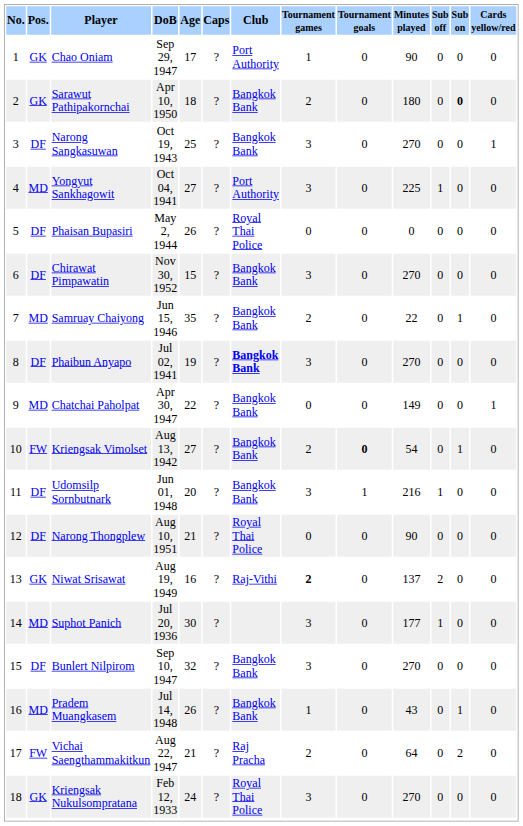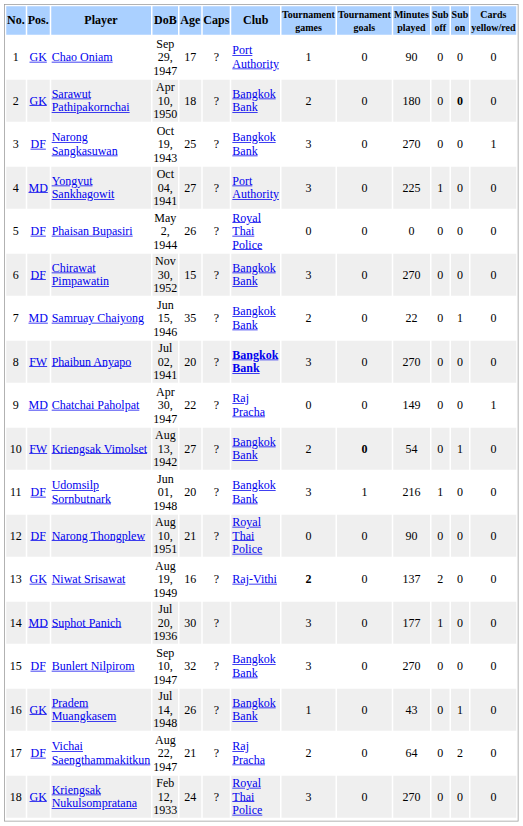 <table border="0" width="100%" style="border: 1px solid #999; background-color:#FFFFFF; text-align:center">
 <tr align="center" bgcolor="#AAD0FF">
 <th width=4%>No.</th>
 <th width=4%>Pos.</th>
 <th width=23%>Player</th>
 <th width=12%>DoB</th>
 <th width=4%>Age</th>
 <th width=4%>Caps</th>
 <th width=21%>Club</th>
 <th width=6%><small>Tournament<br>games</small></th>
 <th width=6%><small>Tournament<br>goals</small></th>
 <th width=4%><small>Minutes<br>played</small></th>
 <th width=4%><small>Sub off</small></th>
 <th width=4%><small>Sub on</small></th>
 <th width=4%><small>Cards<br>yellow/red</small></th>
 </tr>
 <tr>
 <td>1</td>
 <td><a href='#'>GK</a></td>
 <td align="left"><a href='#'>Chao Oniam</a></td>
 <td>Sep 29, 1947</td>
 <td>17</td>
 <td>?</td>
 <td align="left"> <a href='#'>Port Authority</a></td>
 <td>1</td>
 <td>0</td>
 <td>90</td>
 <td>0</td>
 <td>0</td>
 <td>0</td>
 </tr>
 <tr bgcolor="#EFEFEF">
 <td>2</td>
 <td><a href='#'>GK</a></td>
 <td align="left"><a href='#'>Sarawut Pathipakornchai</a></td>
 <td>Apr 10, 1950</td>
 <td>18</td>
 <td>?</td>
 <td align="left"> <a href='#'>Bangkok Bank</a></td>
 <td>2</td>
 <td>0</td>
 <td>180</td>
 <td>0</td>
 <td><strong>0</strong></td>
 <td>0</td>
 </tr>
 <tr>
 <td>3</td>
 <td><a href='#'>DF</a></td>
 <td align="left"><a href='#'>Narong Sangkasuwan</a></td>
 <td>Oct 19, 1943</td>
 <td>25</td>
 <td>?</td>
 <td align="left"> <a href='#'>Bangkok Bank</a></td>
 <td>3</td>
 <td>0</td>
 <td>270</td>
 <td>0</td>
 <td>0</td>
 <td>1</td>
 </tr>
 <tr bgcolor="#EFEFEF">
 <td>4</td>
 <td><a href='#'>MD</a></td>
 <td align="left"><a href='#'>Yongyut Sankhagowit</a></td>
 <td>Oct 04, 1941</td>
 <td>27</td>
 <td>?</td>
 <td align="left"> <a href='#'>Port Authority</a></td>
 <td>3</td>
 <td>0</td>
 <td>225</td>
 <td>1</td>
 <td>0</td>
 <td>0</td>
 </tr>
 <tr>
 <td>5</td>
 <td><a href='#'>DF</a></td>
 <td align="left"><a href='#'>Phaisan Bupasiri</a></td>
 <td>May 2, 1944</td>
 <td>26</td>
 <td>?</td>
 <td align="left"> <a href='#'>Royal Thai Police</a></td>
 <td>0</td>
 <td>0</td>
 <td>0</td>
 <td>0</td>
 <td>0</td>
 <td>0</td>
 </tr>
 <tr bgcolor="#EFEFEF">
 <td>6</td>
 <td><a href='#'>DF</a></td>
 <td align="left"><a href='#'>Chirawat Pimpawatin</a></td>
 <td>Nov 30, 1952</td>
 <td>15</td>
 <td>?</td>
 <td align="left"> <a href='#'>Bangkok Bank</a></td>
 <td>3</td>
 <td>0</td>
 <td>270</td>
 <td>0</td>
 <td>0</td>
 <td>0</td>
 </tr>
 <tr>
 <td>7</td>
 <td><a href='#'>MD</a></td>
 <td align="left"><a href='#'>Samruay Chaiyong</a></td>
 <td>Jun 15, 1946</td>
 <td>35</td>
 <td>?</td>
 <td align="left"> <a href='#'>Bangkok Bank</a></td>
 <td>2</td>
 <td>0</td>
 <td>22</td>
 <td>0</td>
 <td>1</td>
 <td>0</td>
 </tr>
 <tr bgcolor="#EFEFEF">
 <td>8</td>
-<td><a href='#'>DF</a></td>
+<td><a href='#'>FW</a></td>
 <td align="left"><a href='#'>Phaibun Anyapo</a></td>
 <td>Jul 02, 1941</td>
-<td>19</td>
+<td>20</td>
 <td>?</td>
 <td align="left"><strong> <a href='#'>Bangkok Bank</a></strong></td>
 <td>3</td>
 <td>0</td>
 <td>270</td>
 <td>0</td>
 <td>0</td>
 <td>0</td>
 </tr>
 <tr>
 <td>9</td>
 <td><a href='#'>MD</a></td>
 <td align="left"><a href='#'>Chatchai Paholpat</a></td>
 <td>Apr 30, 1947</td>
 <td>22</td>
 <td>?</td>
-<td align="left"> <a href='#'>Bangkok Bank</a></td>
+<td align="left"> <a href='#'>Raj Pracha</a></td>
 <td>0</td>
 <td>0</td>
 <td>149</td>
 <td>0</td>
 <td>0</td>
 <td>1</td>
 </tr>
 <tr bgcolor="#EFEFEF">
 <td>10</td>
 <td><a href='#'>FW</a></td>
 <td align="left"><a href='#'>Kriengsak Vimolset</a></td>
 <td>Aug 13, 1942</td>
 <td>27</td>
 <td>?</td>
 <td align="left"> <a href='#'>Bangkok Bank</a></td>
 <td>2</td>
 <td><strong>0</strong></td>
 <td>54</td>
 <td>0</td>
 <td>1</td>
 <td>0</td>
 </tr>
 <tr>
 <td>11</td>
 <td><a href='#'>DF</a></td>
 <td align="left"><a href='#'>Udomsilp Sornbutnark</a></td>
 <td>Jun 01, 1948</td>
 <td>20</td>
 <td>?</td>
 <td align="left"> <a href='#'>Bangkok Bank</a></td>
 <td>3</td>
 <td>1</td>
 <td>216</td>
 <td>1</td>
 <td>0</td>
 <td>0</td>
 </tr>
 <tr bgcolor="#EFEFEF">
 <td>12</td>
 <td><a href='#'>DF</a></td>
 <td align="left"><a href='#'>Narong Thongplew</a></td>
 <td>Aug 10, 1951</td>
 <td>21</td>
 <td>?</td>
 <td align="left"> <a href='#'>Royal Thai Police</a></td>
 <td>0</td>
 <td>0</td>
 <td>90</td>
 <td>0</td>
 <td>0</td>
 <td>0</td>
 </tr>
 <tr>
 <td>13</td>
 <td><a href='#'>GK</a></td>
 <td align="left"><a href='#'>Niwat Srisawat</a></td>
 <td>Aug 19, 1949</td>
 <td>16</td>
 <td>?</td>
 <td align="left"> <a href='#'>Raj-Vithi</a></td>
 <td><strong>2</strong></td>
 <td>0</td>
 <td>137</td>
 <td>2</td>
 <td>0</td>
 <td>0</td>
 </tr>
 <tr bgcolor="#EFEFEF">
 <td>14</td>
 <td><a href='#'>MD</a></td>
 <td align="left"><a href='#'>Suphot Panich</a></td>
 <td>Jul 20, 1936</td>
 <td>30</td>
 <td>?</td>
 <td align="left"></td>
 <td>3</td>
 <td>0</td>
 <td>177</td>
 <td>1</td>
 <td>0</td>
 <td>0</td>
 </tr>
 <tr>
 <td>15</td>
 <td><a href='#'>DF</a></td>
 <td align="left"><a href='#'>Bunlert Nilpirom</a></td>
 <td>Sep 10, 1947</td>
 <td>32</td>
 <td>?</td>
 <td align="left"> <a href='#'>Bangkok Bank</a></td>
 <td>3</td>
 <td>0</td>
 <td>270</td>
 <td>0</td>
 <td>0</td>
 <td>0</td>
 </tr>
 <tr bgcolor="#EFEFEF">
 <td>16</td>
-<td><a href='#'>MD</a></td>
+<td><a href='#'>GK</a></td>
 <td align="left"><a href='#'>Pradem Muangkasem</a></td>
 <td>Jul 14, 1948</td>
 <td>26</td>
 <td>?</td>
 <td align="left"> <a href='#'>Bangkok Bank</a></td>
 <td>1</td>
 <td>0</td>
 <td>43</td>
 <td>0</td>
 <td>1</td>
 <td>0</td>
 </tr>
 <tr>
 <td>17</td>
-<td><a href='#'>FW</a></td>
+<td><a href='#'>DF</a></td>
 <td align="left"><a href='#'>Vichai Saengthammakitkun</a></td>
 <td>Aug 22, 1947</td>
 <td>21</td>
 <td>?</td>
 <td align="left"> <a href='#'>Raj Pracha</a></td>
 <td>2</td>
 <td>0</td>
 <td>64</td>
 <td>0</td>
 <td>2</td>
 <td>0</td>
 </tr>
 <tr bgcolor="#EFEFEF">
 <td>18</td>
 <td><a href='#'>GK</a></td>
 <td align="left"><a href='#'>Kriengsak Nukulsompratana</a></td>
 <td>Feb 12, 1933</td>
 <td>24</td>
 <td>?</td>
 <td align="left"> <a href='#'>Royal Thai Police</a></td>
 <td>3</td>
 <td>0</td>
 <td>270</td>
 <td>0</td>
 <td>0</td>
 <td>0</td>
 </tr>
 <tr>
 </tr>
 </table>
